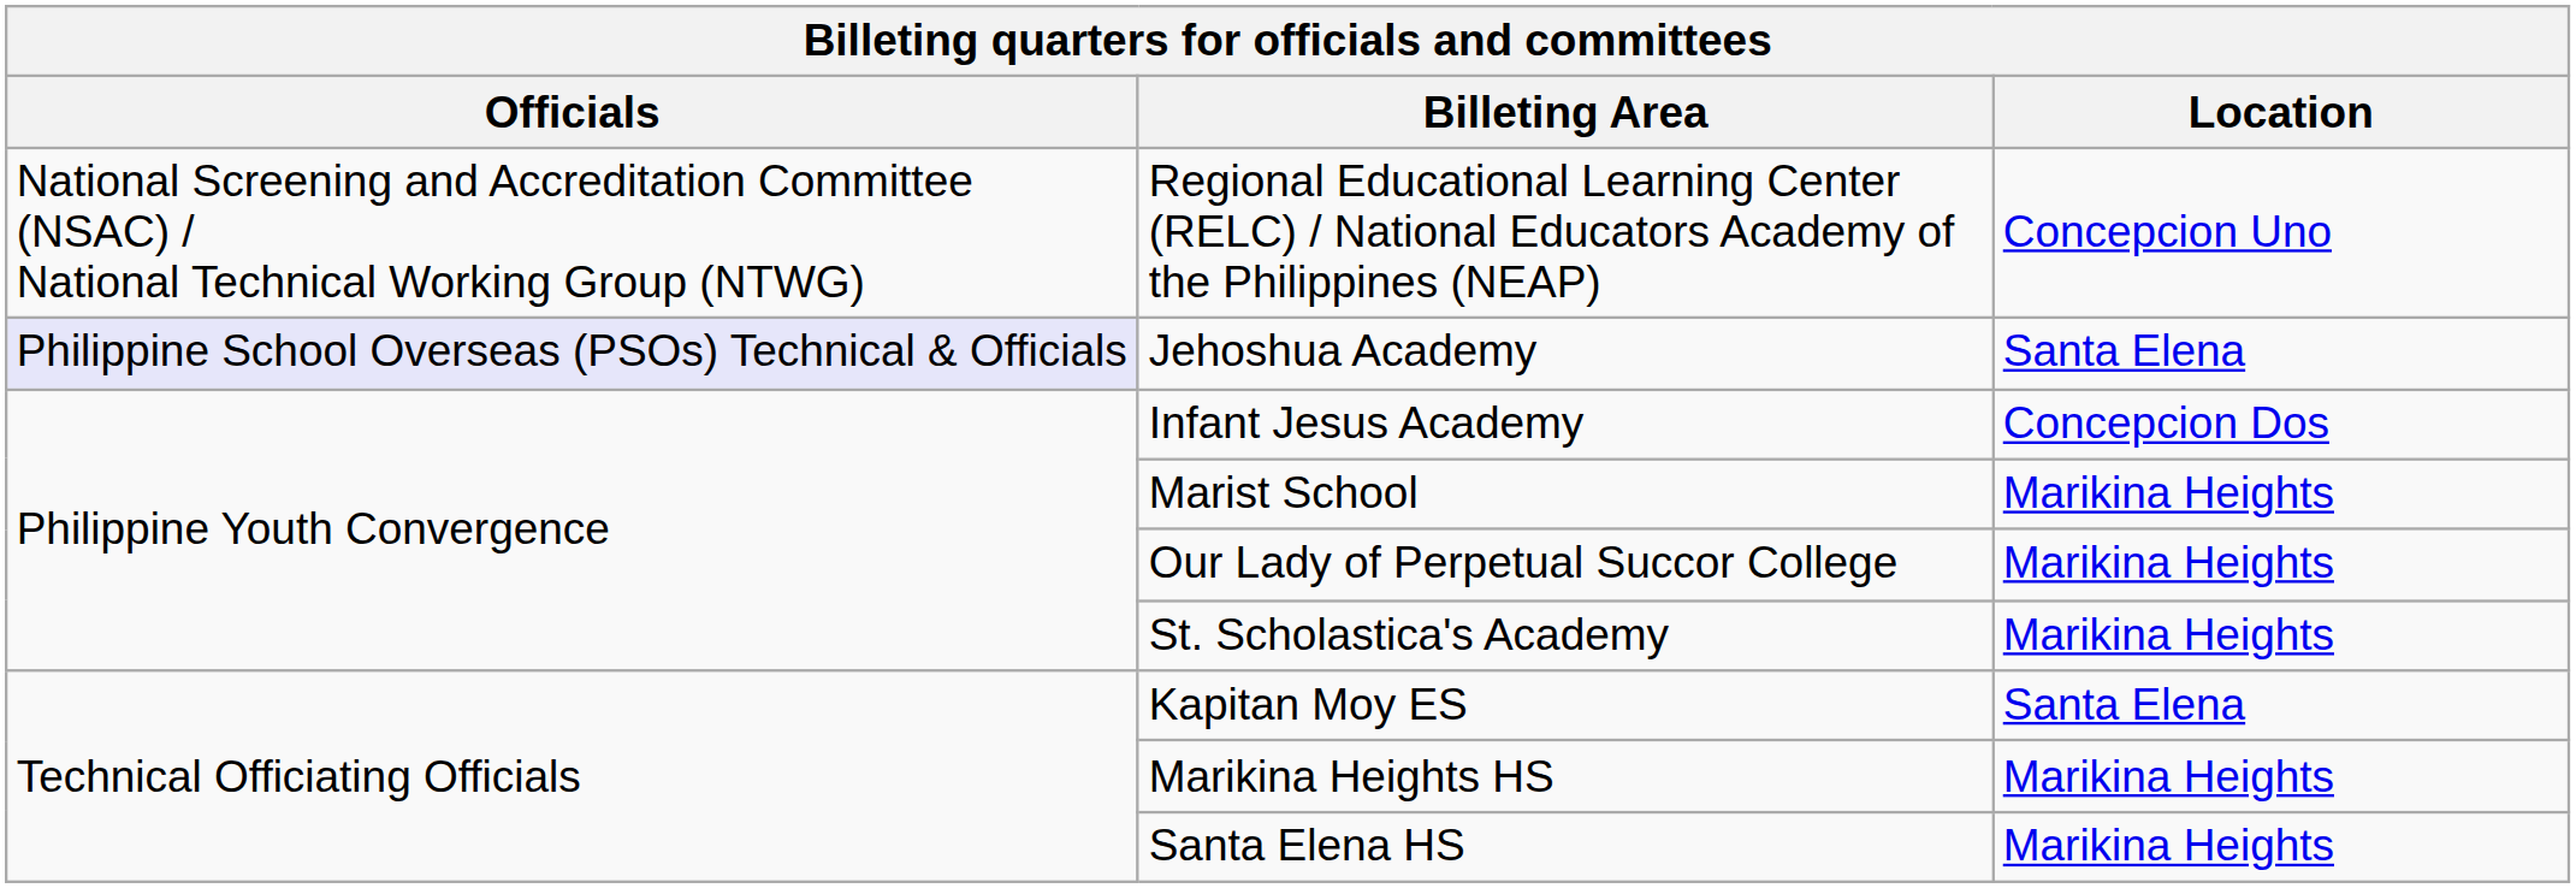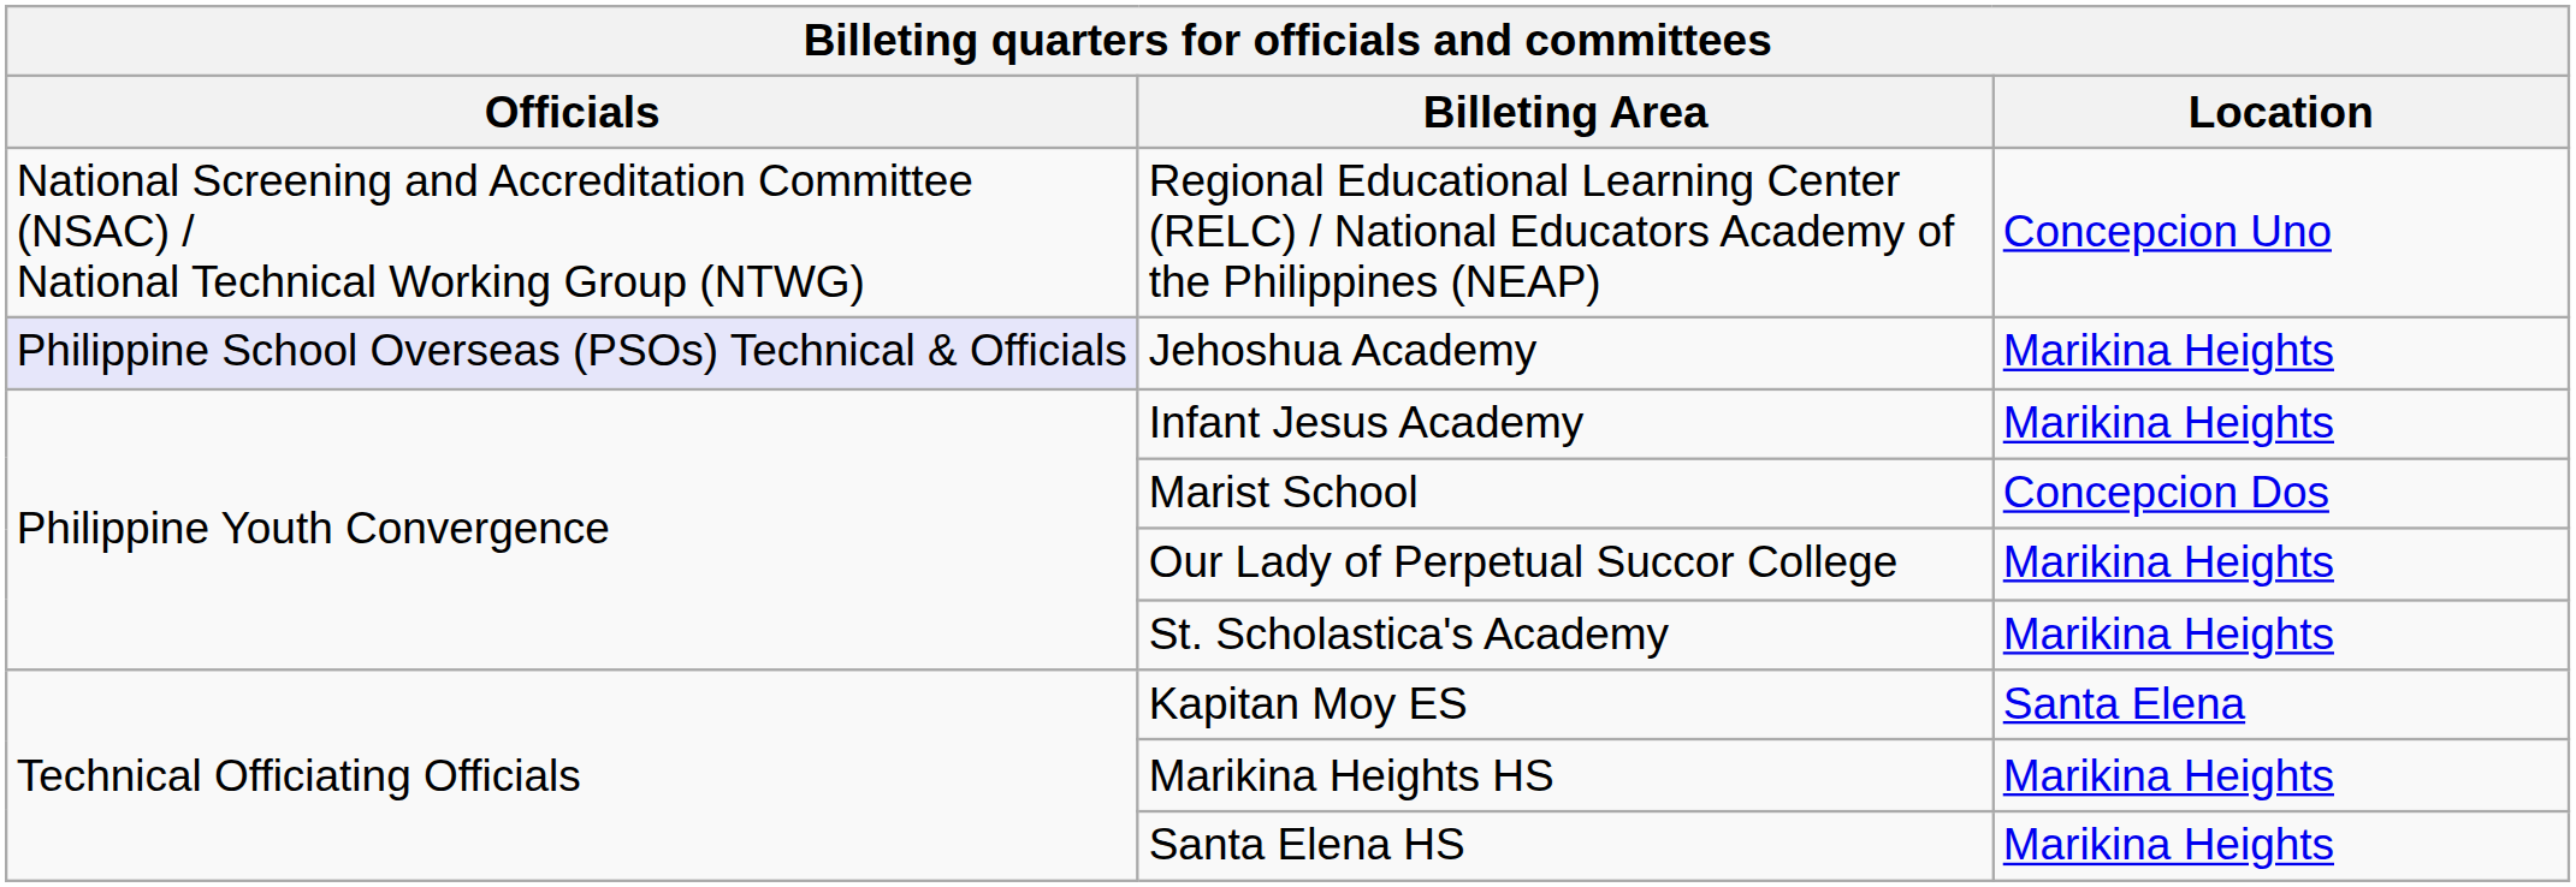 <table class="wikitable">
 <tr>
 <th colspan=5>Billeting quarters for officials and committees</th>
 </tr>
 <tr>
 <th style="width:400px;">Officials</th>
 <th style="width:300px;">Billeting Area</th>
 <th style="width:200px;">Location</th>
 </tr>
 <tr>
 <td>National Screening and Accreditation Committee (NSAC) /<br>National Technical Working Group (NTWG)</td>
 <td>Regional Educational Learning Center (RELC) / National Educators Academy of the Philippines (NEAP)</td>
 <td><a href='#'>Concepcion Uno</a></td>
 </tr>
 <tr>
 <td style="background: lavender;">Philippine School Overseas (PSOs) Technical & Officials</td>
 <td>Jehoshua Academy</td>
-<td><a href='#'>Santa Elena</a></td>
+<td><a href='#'>Marikina Heights</a></td>
 </tr>
 <tr>
 <td rowspan=4>Philippine Youth Convergence</td>
 <td>Infant Jesus Academy</td>
-<td><a href='#'>Concepcion Dos</a></td>
+<td><a href='#'>Marikina Heights</a></td>
 </tr>
 <tr>
 <td>Marist School</td>
-<td><a href='#'>Marikina Heights</a></td>
+<td><a href='#'>Concepcion Dos</a></td>
 </tr>
 <tr>
 <td>Our Lady of Perpetual Succor College</td>
 <td><a href='#'>Marikina Heights</a></td>
 </tr>
 <tr>
 <td>St. Scholastica's Academy</td>
 <td><a href='#'>Marikina Heights</a></td>
 </tr>
 <tr>
 <td rowspan=3>Technical Officiating Officials</td>
 <td>Kapitan Moy ES</td>
 <td><a href='#'>Santa Elena</a></td>
 </tr>
 <tr>
 <td>Marikina Heights HS</td>
 <td><a href='#'>Marikina Heights</a></td>
 </tr>
 <tr>
 <td>Santa Elena HS</td>
 <td><a href='#'>Marikina Heights</a></td>
 </tr>
 </table>
